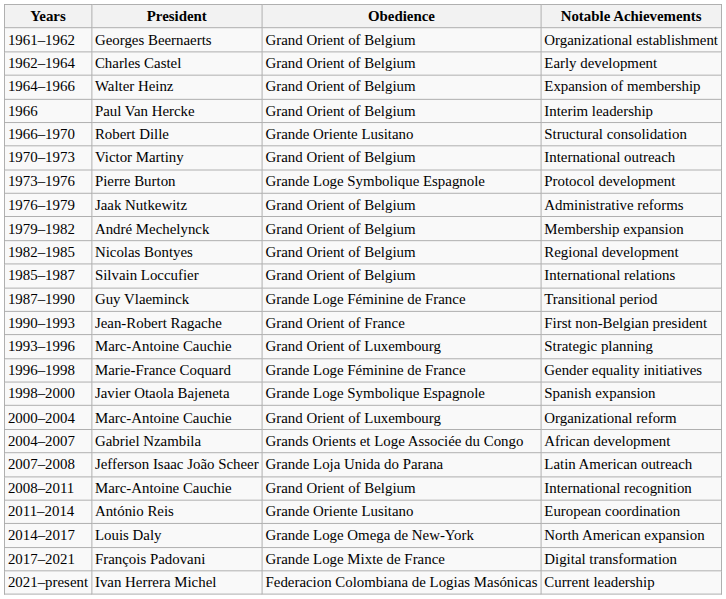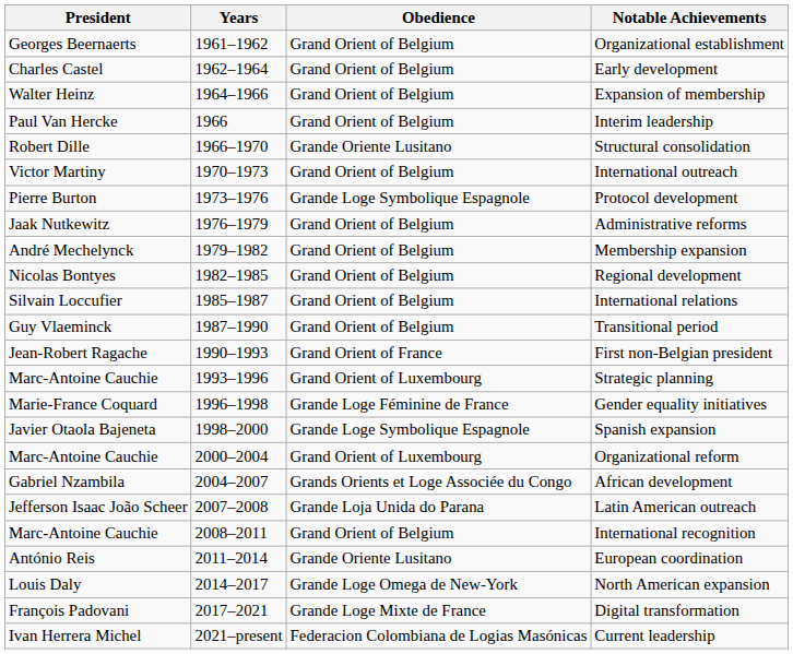 <table class="wikitable">
 <tr>
+<th>President</th>
 <th>Years</th>
-<th>President</th>
 <th>Obedience</th>
 <th>Notable Achievements</th>
 </tr>
 <tr>
+<td>Georges Beernaerts</td>
 <td>1961–1962</td>
-<td>Georges Beernaerts</td>
 <td>Grand Orient of Belgium</td>
 <td>Organizational establishment</td>
 </tr>
 <tr>
+<td>Charles Castel</td>
 <td>1962–1964</td>
-<td>Charles Castel</td>
 <td>Grand Orient of Belgium</td>
 <td>Early development</td>
 </tr>
 <tr>
+<td>Walter Heinz</td>
 <td>1964–1966</td>
-<td>Walter Heinz</td>
 <td>Grand Orient of Belgium</td>
 <td>Expansion of membership</td>
 </tr>
 <tr>
+<td>Paul Van Hercke</td>
 <td>1966</td>
-<td>Paul Van Hercke</td>
 <td>Grand Orient of Belgium</td>
 <td>Interim leadership</td>
 </tr>
 <tr>
+<td>Robert Dille</td>
 <td>1966–1970</td>
-<td>Robert Dille</td>
 <td>Grande Oriente Lusitano</td>
 <td>Structural consolidation</td>
 </tr>
 <tr>
+<td>Victor Martiny</td>
 <td>1970–1973</td>
-<td>Victor Martiny</td>
 <td>Grand Orient of Belgium</td>
 <td>International outreach</td>
 </tr>
 <tr>
+<td>Pierre Burton</td>
 <td>1973–1976</td>
-<td>Pierre Burton</td>
 <td>Grande Loge Symbolique Espagnole</td>
 <td>Protocol development</td>
 </tr>
 <tr>
+<td>Jaak Nutkewitz</td>
 <td>1976–1979</td>
-<td>Jaak Nutkewitz</td>
 <td>Grand Orient of Belgium</td>
 <td>Administrative reforms</td>
 </tr>
 <tr>
+<td>André Mechelynck</td>
 <td>1979–1982</td>
-<td>André Mechelynck</td>
 <td>Grand Orient of Belgium</td>
 <td>Membership expansion</td>
 </tr>
 <tr>
+<td>Nicolas Bontyes</td>
 <td>1982–1985</td>
-<td>Nicolas Bontyes</td>
 <td>Grand Orient of Belgium</td>
 <td>Regional development</td>
 </tr>
 <tr>
+<td>Silvain Loccufier</td>
 <td>1985–1987</td>
-<td>Silvain Loccufier</td>
 <td>Grand Orient of Belgium</td>
 <td>International relations</td>
 </tr>
 <tr>
+<td>Guy Vlaeminck</td>
 <td>1987–1990</td>
-<td>Guy Vlaeminck</td>
-<td>Grande Loge Féminine de France</td>
+<td>Grand Orient of Belgium</td>
 <td>Transitional period</td>
 </tr>
 <tr>
+<td>Jean-Robert Ragache</td>
 <td>1990–1993</td>
-<td>Jean-Robert Ragache</td>
 <td>Grand Orient of France</td>
 <td>First non-Belgian president</td>
 </tr>
 <tr>
+<td>Marc-Antoine Cauchie</td>
 <td>1993–1996</td>
-<td>Marc-Antoine Cauchie</td>
 <td>Grand Orient of Luxembourg</td>
 <td>Strategic planning</td>
 </tr>
 <tr>
+<td>Marie-France Coquard</td>
 <td>1996–1998</td>
-<td>Marie-France Coquard</td>
 <td>Grande Loge Féminine de France</td>
 <td>Gender equality initiatives</td>
 </tr>
 <tr>
+<td>Javier Otaola Bajeneta</td>
 <td>1998–2000</td>
-<td>Javier Otaola Bajeneta</td>
 <td>Grande Loge Symbolique Espagnole</td>
 <td>Spanish expansion</td>
 </tr>
 <tr>
+<td>Marc-Antoine Cauchie</td>
 <td>2000–2004</td>
-<td>Marc-Antoine Cauchie</td>
 <td>Grand Orient of Luxembourg</td>
 <td>Organizational reform</td>
 </tr>
 <tr>
+<td>Gabriel Nzambila</td>
 <td>2004–2007</td>
-<td>Gabriel Nzambila</td>
 <td>Grands Orients et Loge Associée du Congo</td>
 <td>African development</td>
 </tr>
 <tr>
+<td>Jefferson Isaac João Scheer</td>
 <td>2007–2008</td>
-<td>Jefferson Isaac João Scheer</td>
 <td>Grande Loja Unida do Parana</td>
 <td>Latin American outreach</td>
 </tr>
 <tr>
+<td>Marc-Antoine Cauchie</td>
 <td>2008–2011</td>
-<td>Marc-Antoine Cauchie</td>
 <td>Grand Orient of Belgium</td>
 <td>International recognition</td>
 </tr>
 <tr>
+<td>António Reis</td>
 <td>2011–2014</td>
-<td>António Reis</td>
 <td>Grande Oriente Lusitano</td>
 <td>European coordination</td>
 </tr>
 <tr>
+<td>Louis Daly</td>
 <td>2014–2017</td>
-<td>Louis Daly</td>
 <td>Grande Loge Omega de New-York</td>
 <td>North American expansion</td>
 </tr>
 <tr>
+<td>François Padovani</td>
 <td>2017–2021</td>
-<td>François Padovani</td>
 <td>Grande Loge Mixte de France</td>
 <td>Digital transformation</td>
 </tr>
 <tr>
+<td>Ivan Herrera Michel</td>
 <td>2021–present</td>
-<td>Ivan Herrera Michel</td>
 <td>Federacion Colombiana de Logias Masónicas</td>
 <td>Current leadership</td>
 </tr>
 </table>
